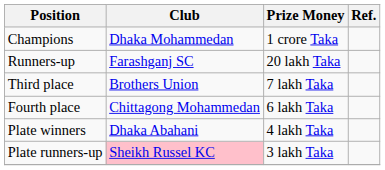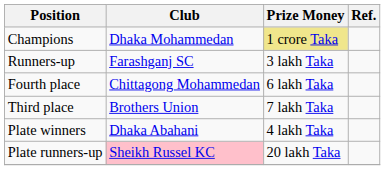 <table class="wikitable">
 <tr>
 <th>Position</th>
 <th>Club</th>
 <th>Prize Money</th>
 <th>Ref.</th>
 </tr>
 <tr>
 <td>Champions</td>
 <td><a href='#'>Dhaka Mohammedan</a></td>
-<td>1 crore <a href='#'>Taka</a></td>
+<td style="background: khaki;">1 crore <a href='#'>Taka</a></td>
 <td></td>
 </tr>
 <tr>
 <td>Runners-up</td>
 <td><a href='#'>Farashganj SC</a></td>
-<td>20 lakh <a href='#'>Taka</a></td>
+<td>3 lakh <a href='#'>Taka</a></td>
+<td></td>
+</tr>
+<tr>
+<td>Fourth place</td>
+<td><a href='#'>Chittagong Mohammedan</a></td>
+<td>6 lakh <a href='#'>Taka</a></td>
 <td></td>
 </tr>
 <tr>
 <td>Third place</td>
 <td><a href='#'>Brothers Union</a></td>
 <td>7 lakh <a href='#'>Taka</a></td>
-<td></td>
-</tr>
-<tr>
-<td>Fourth place</td>
-<td><a href='#'>Chittagong Mohammedan</a></td>
-<td>6 lakh <a href='#'>Taka</a></td>
 <td></td>
 </tr>
 <tr>
 <td>Plate winners</td>
 <td><a href='#'>Dhaka Abahani</a></td>
 <td>4 lakh <a href='#'>Taka</a></td>
 <td></td>
 </tr>
 <tr>
 <td>Plate runners-up</td>
 <td style="background: pink;"><a href='#'>Sheikh Russel KC</a></td>
-<td>3 lakh <a href='#'>Taka</a></td>
+<td>20 lakh <a href='#'>Taka</a></td>
 <td></td>
 </tr>
 <tr>
 </tr>
 </table>
